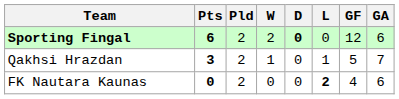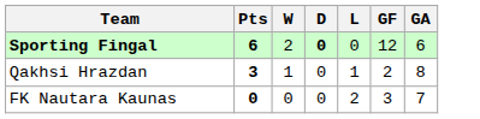 <table class="wikitable" style="text-align: center;">
 <tr>
 <th width="175">Team</th>
 <th width="20">Pts</th>
-<th width="20">Pld</th>
 <th width="20">W</th>
 <th width="20">D</th>
 <th width="20">L</th>
 <th width="20">GF</th>
 <th width="20">GA</th>
 </tr>
 <tr bgcolor="#ccffcc">
 <td align="left"> <strong>Sporting Fingal</strong></td>
 <td><strong>6</strong></td>
 <td>2</td>
-<td>2</td>
 <td><strong>0</strong></td>
 <td>0</td>
 <td>12</td>
 <td>6</td>
 </tr>
 <tr bgcolor=ffffff>
 <td align="left"> Qakhsi Hrazdan</td>
 <td><strong>3</strong></td>
-<td>2</td>
 <td>1</td>
 <td>0</td>
 <td>1</td>
-<td>5</td>
-<td>7</td>
+<td>2</td>
+<td>8</td>
 </tr>
 <tr bgcolor=ffffff>
 <td align="left"> FK Nautara Kaunas</td>
 <td><strong>0</strong></td>
-<td>2</td>
 <td>0</td>
 <td>0</td>
-<td><strong>2</strong></td>
-<td>4</td>
-<td>6</td>
+<td>2</td>
+<td>3</td>
+<td>7</td>
 </tr>
 </table>
